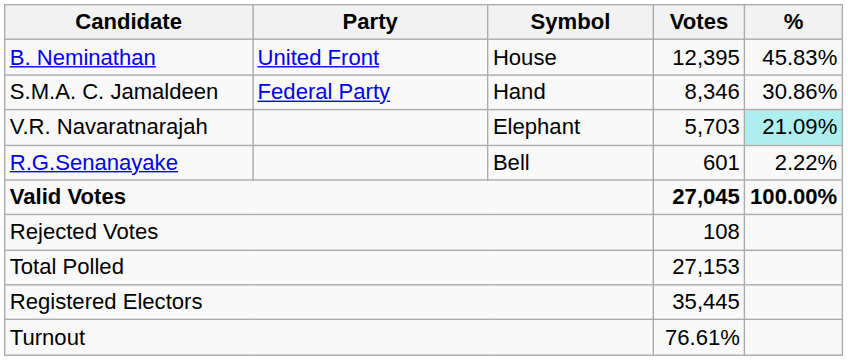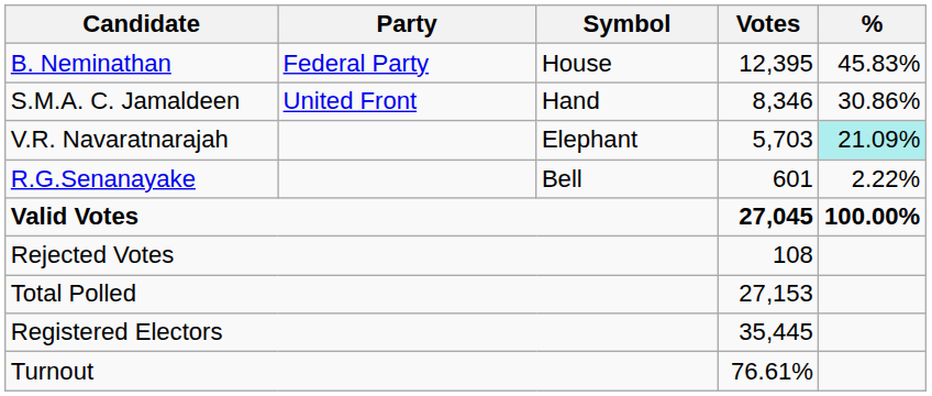 <table class="wikitable" border="1" style="text-align:right;">
 <tr>
 <th align=left width="180">Candidate</th>
 <th align=left width="180">Party</th>
 <th align=left width="120">Symbol</th>
 <th align=left width="60">Votes</th>
 <th align=left width="60">%</th>
 </tr>
 <tr>
 <td align=left><a href='#'>B. Neminathan</a></td>
-<td align=left><a href='#'>United Front</a></td>
+<td align=left><a href='#'>Federal Party</a></td>
 <td align=left>House</td>
 <td>12,395</td>
 <td>45.83%</td>
 </tr>
 <tr>
 <td align=left>S.M.A. C. Jamaldeen</td>
-<td align=left><a href='#'>Federal Party</a></td>
+<td align=left><a href='#'>United Front</a></td>
 <td align=left>Hand</td>
 <td>8,346</td>
 <td>30.86%</td>
 </tr>
 <tr>
 <td align=left>V.R. Navaratnarajah</td>
 <td></td>
 <td align=left>Elephant</td>
 <td>5,703</td>
 <td style="background: paleturquoise;">21.09%</td>
 </tr>
 <tr>
 <td align=left><a href='#'>R.G.Senanayake</a></td>
 <td></td>
 <td align=left>Bell</td>
 <td>601</td>
 <td>2.22%</td>
 </tr>
 <tr>
 <td align=left colspan=3><strong>Valid Votes</strong></td>
 <td><strong>27,045</strong></td>
 <td><strong>100.00%</strong></td>
 </tr>
 <tr>
 <td align=left colspan=3>Rejected Votes</td>
 <td>108</td>
 <td></td>
 </tr>
 <tr>
 <td align=left colspan=3>Total Polled</td>
 <td>27,153</td>
 <td></td>
 </tr>
 <tr>
 <td align=left colspan=3>Registered Electors</td>
 <td>35,445</td>
 <td></td>
 </tr>
 <tr>
 <td align=left colspan=3>Turnout</td>
 <td>76.61%</td>
 <td></td>
 </tr>
 </table>
